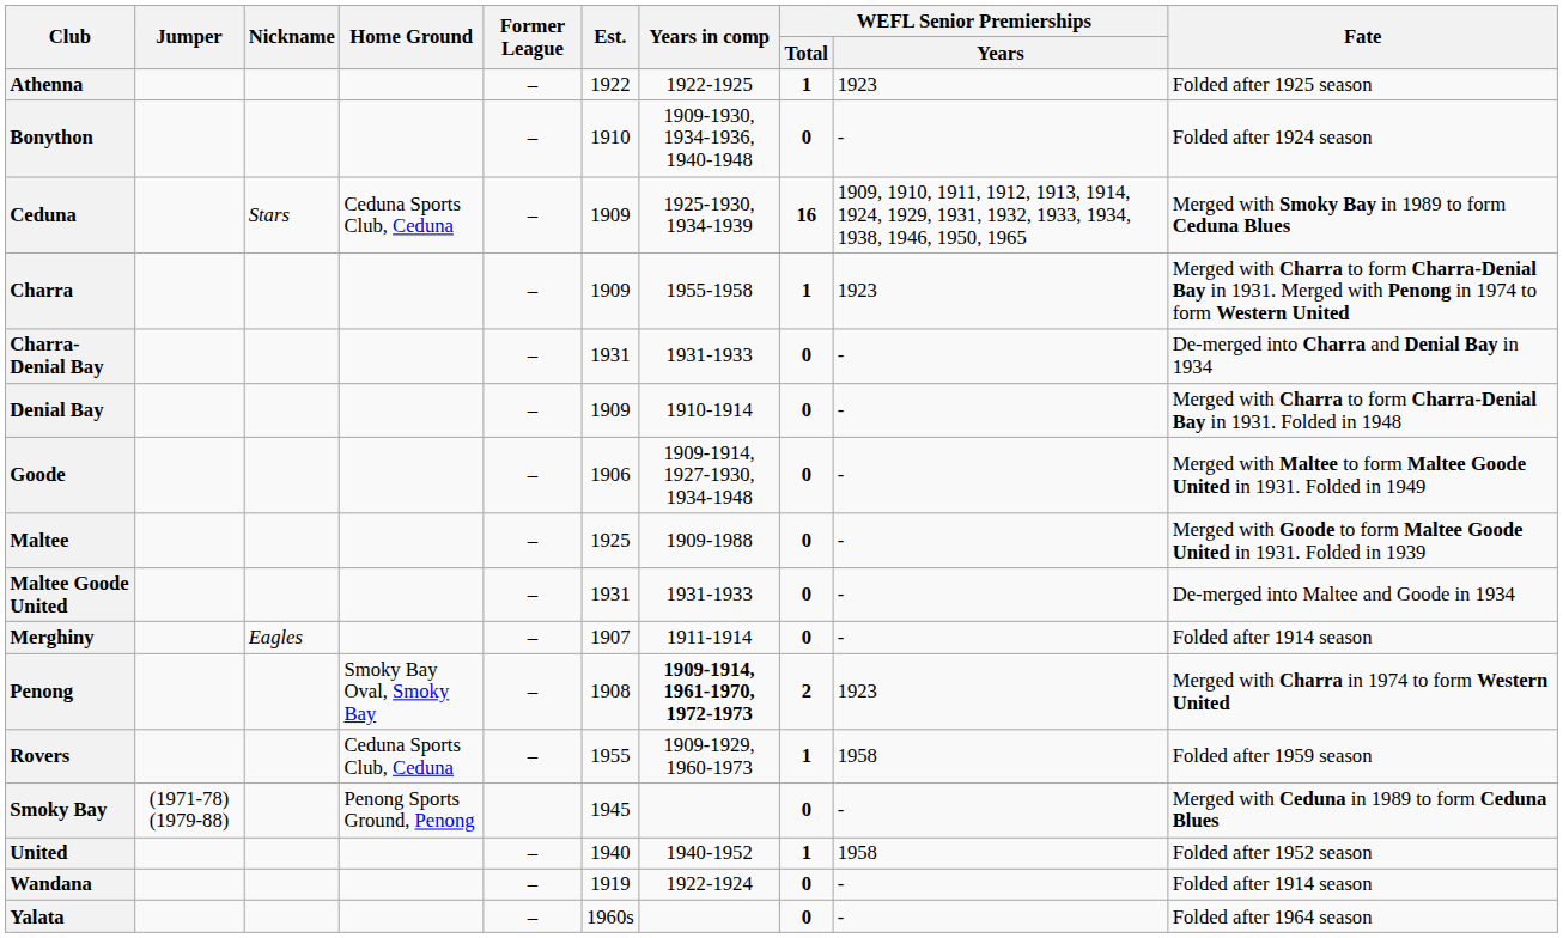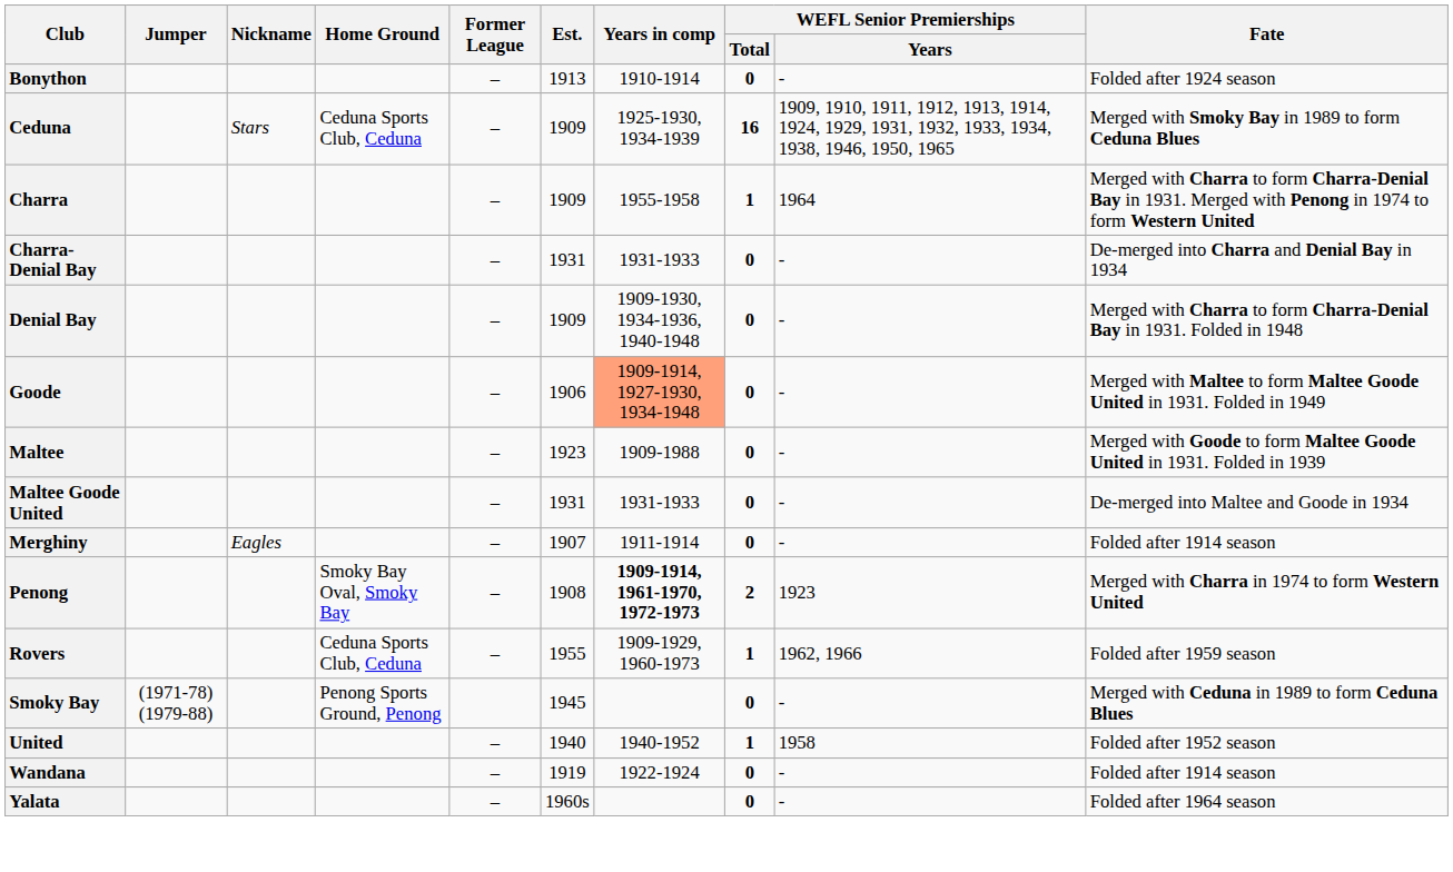 <table class="wikitable sortable">
 <tr>
 <th rowspan="2">Club</th>
 <th rowspan="2">Jumper</th>
 <th rowspan="2">Nickname</th>
 <th rowspan="2">Home Ground</th>
 <th rowspan="2">Former League</th>
 <th rowspan="2">Est.</th>
 <th rowspan="2">Years in comp</th>
 <th colspan="2">WEFL Senior Premierships</th>
 <th rowspan="2">Fate</th>
 </tr>
 <tr>
 <th>Total</th>
 <th>Years</th>
 </tr>
 <tr>
-<th style="text-align:left">Athenna</th>
-<td></td>
-<td></td>
-<td></td>
-<td align="center">–</td>
-<td align="center">1922</td>
-<td align="center">1922-1925</td>
-<td align="center"><strong>1</strong></td>
-<td>1923</td>
-<td>Folded after 1925 season</td>
-</tr>
-<tr>
 <th style="text-align:left">Bonython</th>
 <td></td>
 <td></td>
 <td></td>
 <td align="center">–</td>
-<td align="center">1910</td>
-<td align="center">1909-1930, 1934-1936, 1940-1948</td>
+<td align="center">1913</td>
+<td align="center">1910-1914</td>
 <td align="center"><strong>0</strong></td>
 <td>-</td>
 <td>Folded after 1924 season</td>
 </tr>
 <tr>
 <th style="text-align:left">Ceduna </th>
 <td></td>
 <td><em>Stars</em></td>
 <td>Ceduna Sports Club, <a href='#'>Ceduna</a></td>
 <td align="center">–</td>
 <td align="center">1909</td>
 <td align="center">1925-1930, 1934-1939</td>
 <td align="center"><strong>16</strong></td>
 <td>1909, 1910, 1911, 1912, 1913, 1914, 1924, 1929, 1931, 1932, 1933, 1934, 1938, 1946, 1950, 1965</td>
 <td>Merged with <strong>Smoky Bay</strong> in 1989 to form <strong>Ceduna Blues</strong></td>
 </tr>
 <tr>
 <th style="text-align:left">Charra</th>
 <td align="center"></td>
 <td></td>
 <td></td>
 <td align="center">–</td>
 <td align="center">1909</td>
 <td align="center">1955-1958</td>
 <td align="center"><strong>1</strong></td>
-<td>1923</td>
+<td>1964</td>
 <td>Merged with <strong>Charra</strong> to form <strong>Charra-Denial Bay</strong> in 1931. Merged with <strong>Penong</strong> in 1974 to form <strong>Western United</strong></td>
 </tr>
 <tr>
 <th style="text-align:left">Charra-Denial Bay</th>
 <td></td>
 <td></td>
 <td></td>
 <td align="center">–</td>
 <td align="center">1931</td>
 <td align="center">1931-1933</td>
 <td align="center"><strong>0</strong></td>
 <td>-</td>
 <td>De-merged into <strong>Charra</strong> and <strong>Denial Bay</strong> in 1934</td>
 </tr>
 <tr>
 <th style="text-align:left">Denial Bay</th>
 <td align="center"></td>
 <td></td>
 <td></td>
 <td align="center">–</td>
 <td align="center">1909</td>
-<td align="center">1910-1914</td>
+<td align="center">1909-1930, 1934-1936, 1940-1948</td>
 <td align="center"><strong>0</strong></td>
 <td>-</td>
 <td>Merged with <strong>Charra</strong> to form <strong>Charra-Denial Bay</strong> in 1931. Folded in 1948</td>
 </tr>
 <tr>
 <th style="text-align:left">Goode</th>
 <td align="center"></td>
 <td></td>
 <td></td>
 <td align="center">–</td>
 <td align="center">1906</td>
-<td align="center">1909-1914, 1927-1930, 1934-1948</td>
+<td align="center" style="background: lightsalmon;">1909-1914, 1927-1930, 1934-1948</td>
 <td align="center"><strong>0</strong></td>
 <td>-</td>
 <td>Merged with <strong>Maltee</strong> to form <strong>Maltee Goode United</strong> in 1931. Folded in 1949</td>
 </tr>
 <tr>
 <th style="text-align:left">Maltee</th>
 <td align="center"></td>
 <td></td>
 <td></td>
 <td align="center">–</td>
-<td align="center">1925</td>
+<td align="center">1923</td>
 <td align="center">1909-1988</td>
 <td align="center"><strong>0</strong></td>
 <td>-</td>
 <td>Merged with <strong>Goode</strong> to form <strong>Maltee Goode United</strong> in 1931. Folded in 1939</td>
 </tr>
 <tr>
 <th style="text-align:left">Maltee Goode United</th>
 <td align="center"></td>
 <td></td>
 <td></td>
 <td align="center">–</td>
 <td align="center">1931</td>
 <td align="center">1931-1933</td>
 <td align="center"><strong>0</strong></td>
 <td>-</td>
 <td>De-merged into Maltee and Goode in 1934</td>
 </tr>
 <tr>
 <th style="text-align:left">Merghiny</th>
 <td align="center"></td>
 <td><em>Eagles</em></td>
 <td></td>
 <td align="center">–</td>
 <td align="center">1907</td>
 <td align="center">1911-1914</td>
 <td align="center"><strong>0</strong></td>
 <td>-</td>
 <td>Folded after 1914 season</td>
 </tr>
 <tr>
 <th style="text-align:left">Penong</th>
 <td></td>
 <td></td>
 <td>Smoky Bay Oval, <a href='#'>Smoky Bay</a></td>
 <td align="center">–</td>
 <td align="center">1908</td>
 <td align="center"><strong>1909-1914, 1961-1970, 1972-1973</strong></td>
 <td align="center"><strong>2</strong></td>
 <td>1923</td>
 <td>Merged with <strong>Charra</strong> in 1974 to form <strong>Western United</strong></td>
 </tr>
 <tr>
 <th style="text-align:left">Rovers</th>
 <td align="center"></td>
 <td></td>
 <td>Ceduna Sports Club, <a href='#'>Ceduna</a></td>
 <td align="center">–</td>
 <td align="center">1955</td>
 <td align="center">1909-1929, 1960-1973</td>
 <td align="center"><strong>1</strong></td>
-<td>1958</td>
+<td>1962, 1966</td>
 <td>Folded after 1959 season</td>
 </tr>
 <tr>
 <th style="text-align:left">Smoky Bay</th>
 <td align="center">(1971-78)(1979-88)</td>
 <td></td>
 <td>Penong Sports Ground, <a href='#'>Penong</a></td>
 <td align="center"></td>
 <td align="center">1945</td>
 <td align="center"></td>
 <td align="center"><strong>0</strong></td>
 <td>-</td>
 <td>Merged with <strong>Ceduna</strong> in 1989 to form <strong>Ceduna Blues</strong></td>
 </tr>
 <tr>
 <th style="text-align:left">United</th>
 <td align="center"></td>
 <td></td>
 <td></td>
 <td align="center">–</td>
 <td align="center">1940</td>
 <td align="center">1940-1952</td>
 <td align="center"><strong>1</strong></td>
 <td>1958</td>
 <td>Folded after 1952 season</td>
 </tr>
 <tr>
 <th style="text-align:left">Wandana</th>
 <td align="center"></td>
 <td></td>
 <td></td>
 <td align="center">–</td>
 <td align="center">1919</td>
 <td align="center">1922-1924</td>
 <td align="center"><strong>0</strong></td>
 <td>-</td>
 <td>Folded after 1914 season</td>
 </tr>
 <tr>
 <th style="text-align:left">Yalata</th>
 <td align="center"></td>
 <td></td>
 <td></td>
 <td align="center">–</td>
 <td align="center">1960s</td>
 <td align="center"></td>
 <td align="center"><strong>0</strong></td>
 <td>-</td>
 <td>Folded after 1964 season</td>
 </tr>
 </table>
